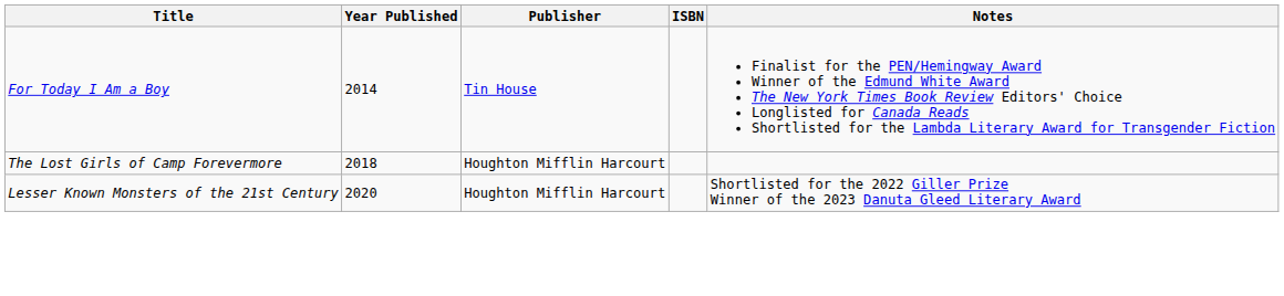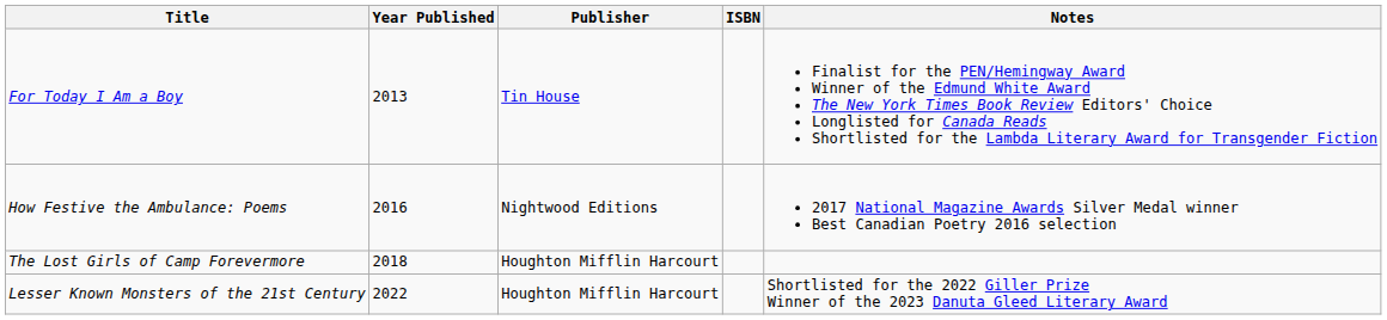 <table class="wikitable">
 <tr>
 <th>Title</th>
 <th>Year Published</th>
 <th>Publisher</th>
 <th>ISBN</th>
 <th>Notes</th>
 </tr>
 <tr>
 <td><em><a href='#'>For Today I Am a Boy</a></em></td>
-<td>2014</td>
+<td>2013</td>
 <td><a href='#'>Tin House</a></td>
 <td></td>
 <td><br><ul><li>Finalist for the <a href='#'>PEN/Hemingway Award</a></li><li>Winner of the <a href='#'>Edmund White Award</a></li><li><em><a href='#'>The New York Times Book Review</a></em> Editors' Choice</li><li>Longlisted for <em><a href='#'>Canada Reads</a></em></li><li>Shortlisted for the <a href='#'>Lambda Literary Award for Transgender Fiction</a></li></ul></td>
+</tr>
+<tr>
+<td><em>How Festive the Ambulance: Poems</em></td>
+<td>2016</td>
+<td>Nightwood Editions</td>
+<td></td>
+<td><br><ul><li>2017 <a href='#'>National Magazine Awards</a> Silver Medal winner</li><li>Best Canadian Poetry 2016 selection</li></ul></td>
 </tr>
 <tr>
 <td><em>The Lost Girls of Camp Forevermore</em></td>
 <td>2018</td>
 <td>Houghton Mifflin Harcourt</td>
 <td></td>
 <td></td>
 </tr>
 <tr>
 <td><em>Lesser Known Monsters of the 21st Century</em></td>
-<td>2020</td>
+<td>2022</td>
 <td>Houghton Mifflin Harcourt</td>
 <td></td>
 <td>Shortlisted for the 2022 <a href='#'>Giller Prize</a><br>Winner of the 2023 <a href='#'>Danuta Gleed Literary Award</a></td>
 </tr>
 </table>
